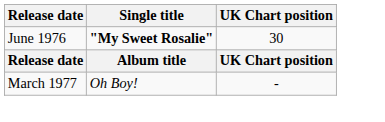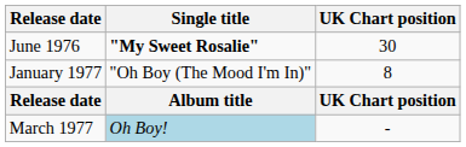 <table class="wikitable">
 <tr>
 <th>Release date</th>
 <th>Single title</th>
 <th>UK Chart position</th>
 </tr>
 <tr>
 <td>June 1976</td>
 <td><strong>"My Sweet Rosalie"</strong></td>
 <td align="center">30</td>
 </tr>
 <tr>
+<td>January 1977</td>
+<td>"Oh Boy (The Mood I'm In)"</td>
+<td align="center">8</td>
+</tr>
+<tr>
 <th>Release date</th>
 <th>Album title</th>
 <th>UK Chart position</th>
 </tr>
 <tr>
 <td>March 1977</td>
-<td><em>Oh Boy!</em></td>
+<td style="background: lightblue;"><em>Oh Boy!</em></td>
 <td align="center">-</td>
 </tr>
 </table>
